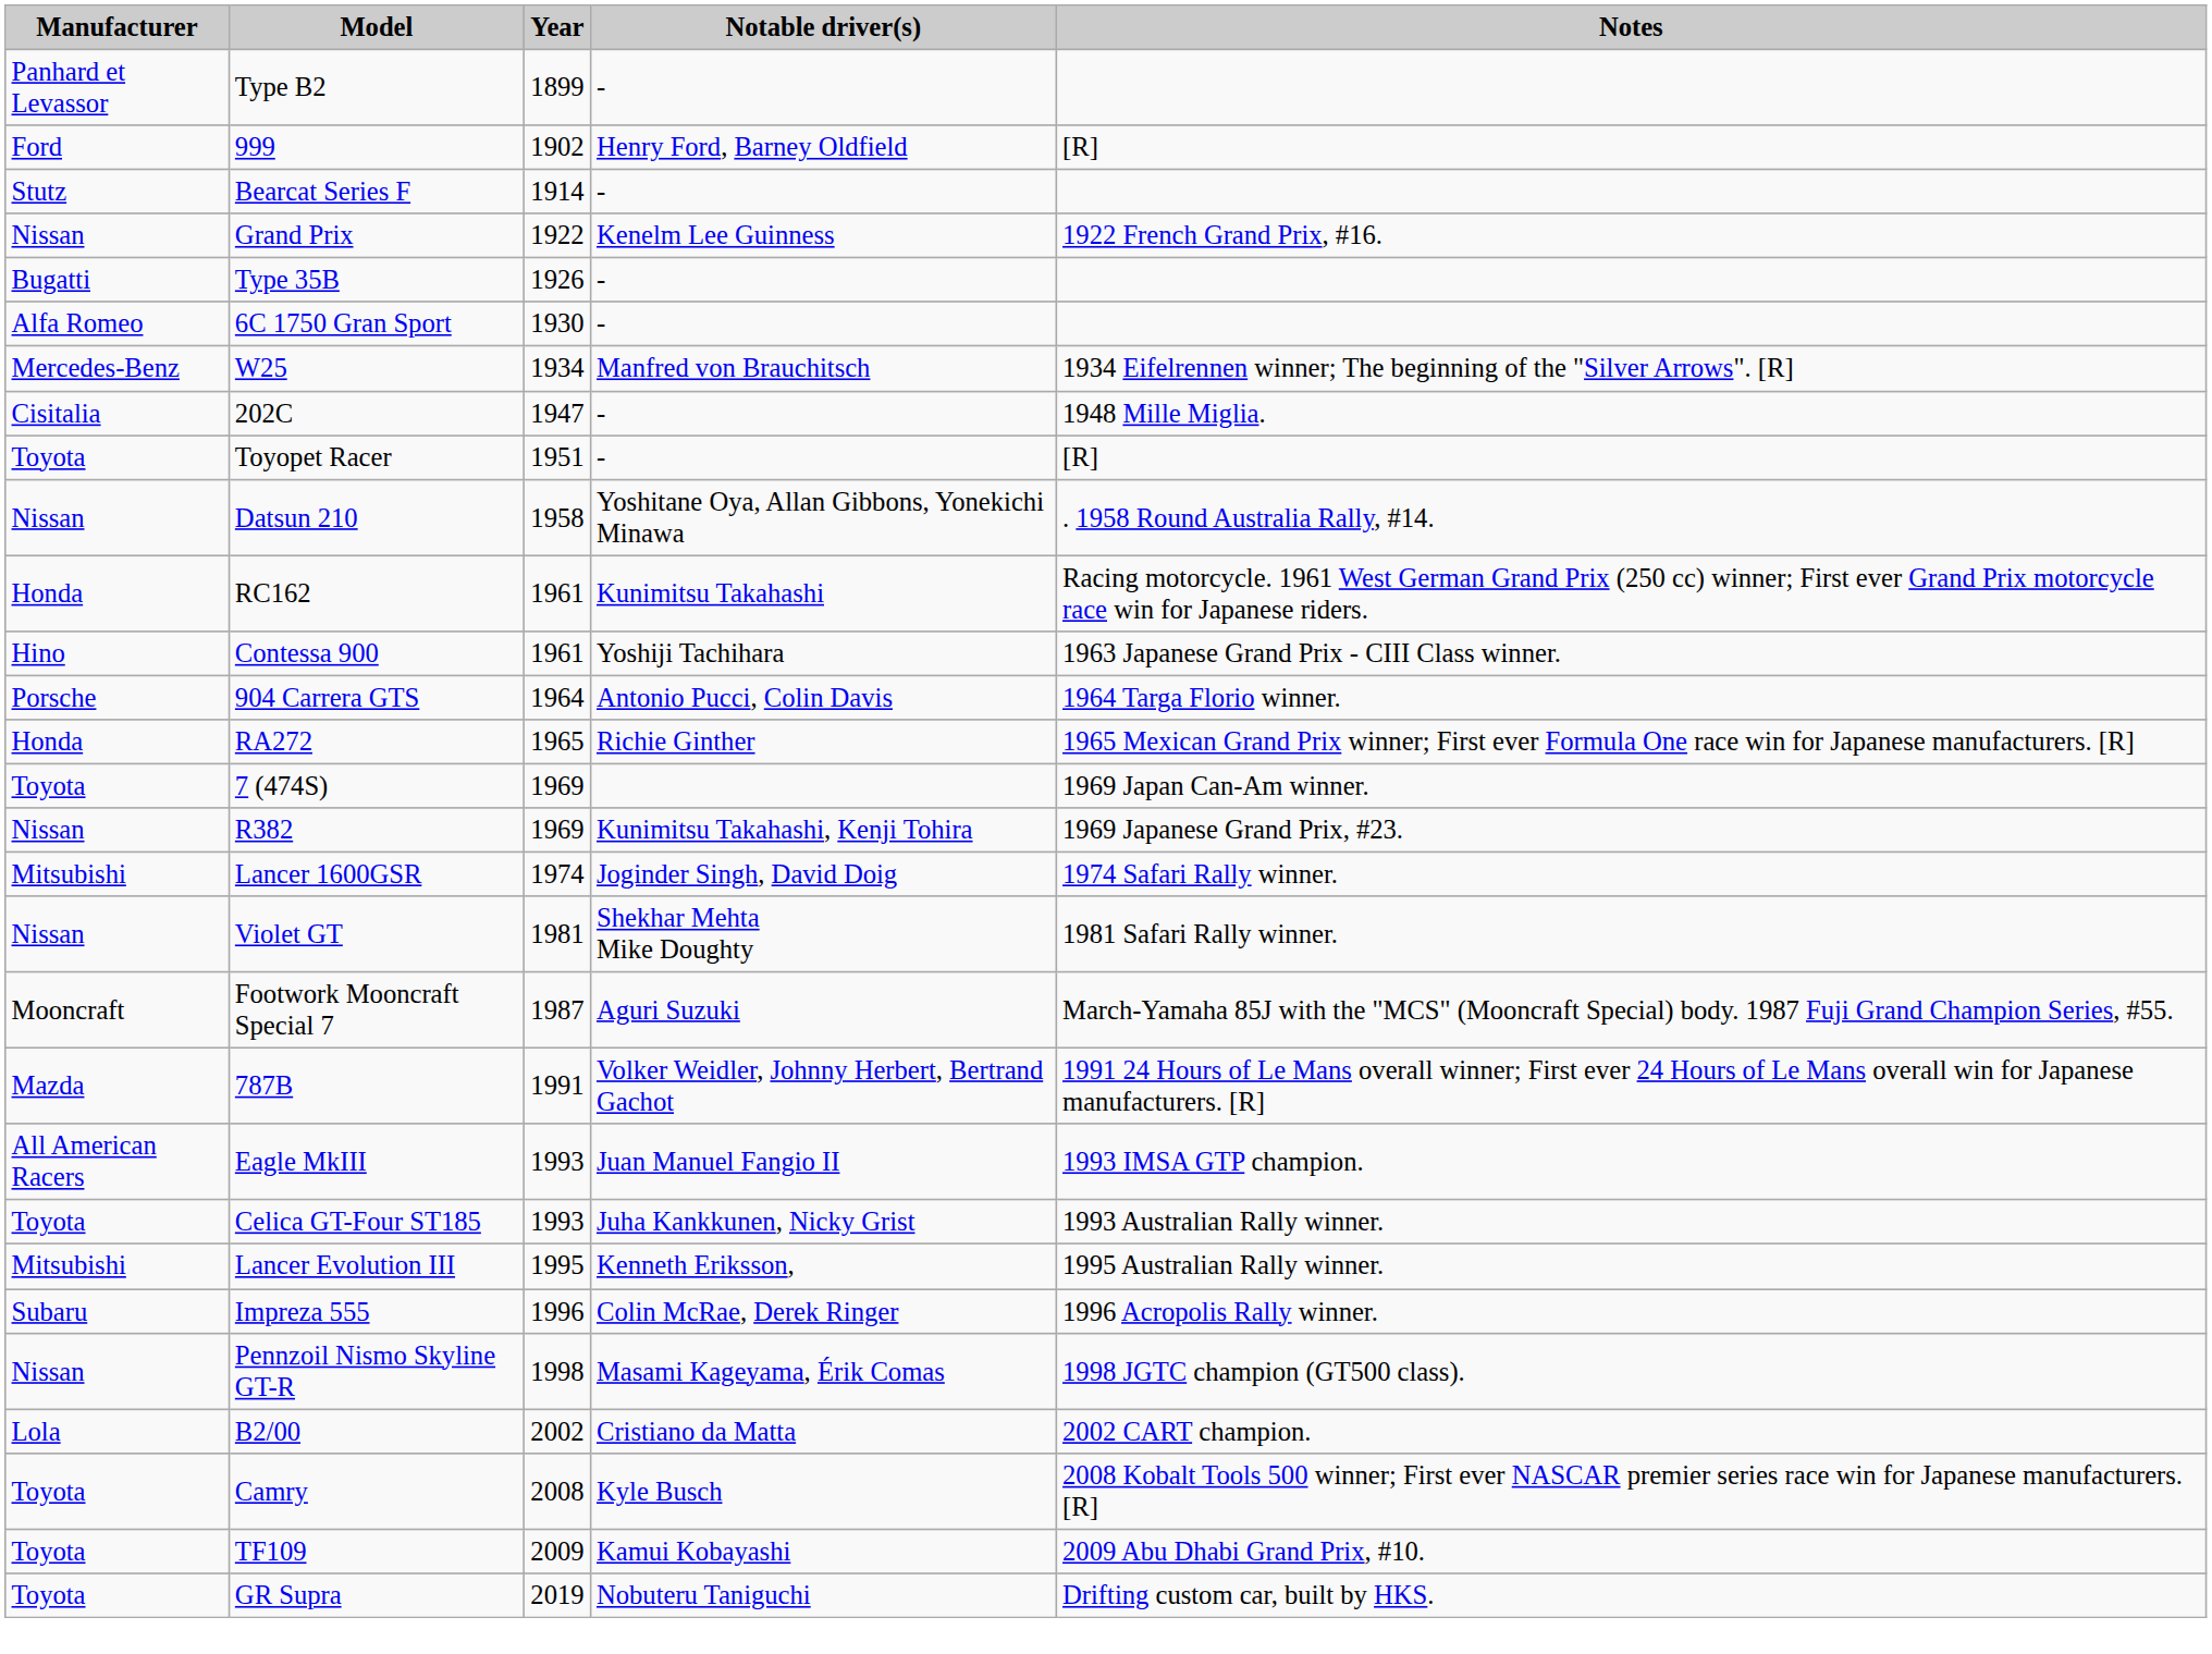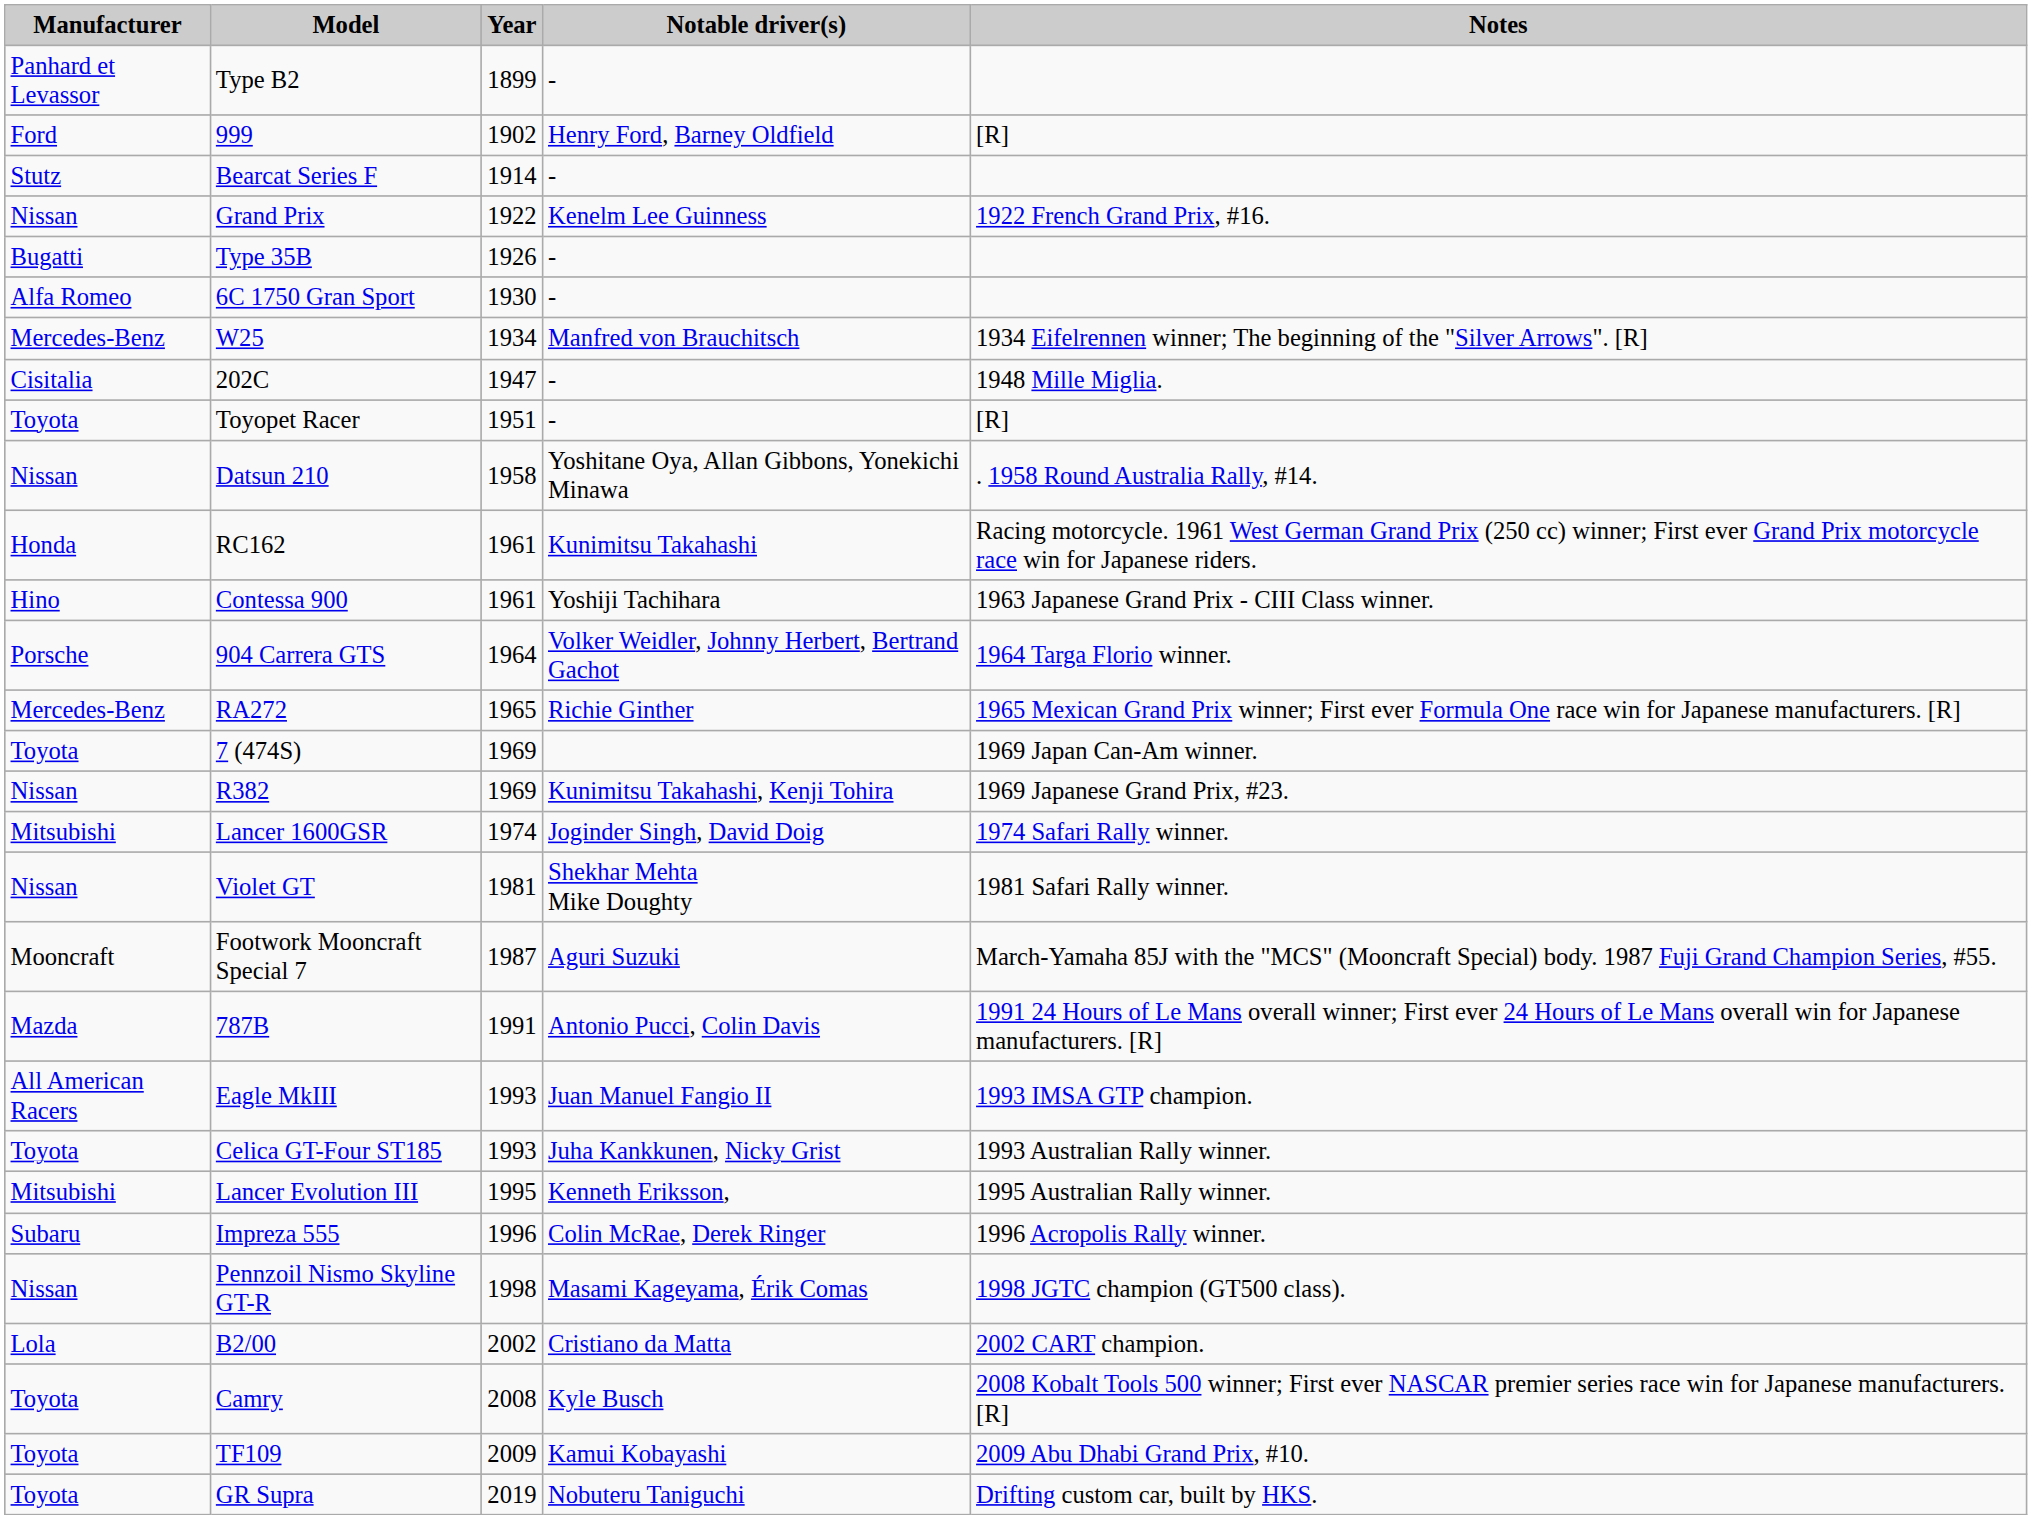 <table class="wikitable sortable" style="font-size:95%;">
 <tr National Motor Museum>
 <th scope=col style="background-color:#CCCCCC;">Manufacturer</th>
 <th scope=col style="background-color:#CCCCCC;">Model</th>
 <th scope=col style="background-color:#CCCCCC;">Year</th>
 <th scope=col style="background-color:#CCCCCC;">Notable driver(s)</th>
 <th scope=col style="background-color:#CCCCCC;">Notes</th>
 </tr>
 <tr>
 <td><a href='#'>Panhard et Levassor</a></td>
 <td>Type B2</td>
 <td>1899</td>
 <td>-</td>
 <td></td>
 </tr>
 <tr>
 <td><a href='#'>Ford</a></td>
 <td><a href='#'>999</a></td>
 <td>1902</td>
 <td><a href='#'>Henry Ford</a>, <a href='#'>Barney Oldfield</a></td>
 <td>[R]</td>
 </tr>
 <tr>
 <td><a href='#'>Stutz</a></td>
 <td><a href='#'>Bearcat Series F</a></td>
 <td>1914</td>
 <td>-</td>
 <td></td>
 </tr>
 <tr>
 <td><a href='#'>Nissan</a></td>
 <td><a href='#'>Grand Prix</a></td>
 <td>1922</td>
 <td><a href='#'>Kenelm Lee Guinness</a></td>
 <td><a href='#'>1922 French Grand Prix</a>, #16.</td>
 </tr>
 <tr>
 <td><a href='#'>Bugatti</a></td>
 <td><a href='#'>Type 35B</a></td>
 <td>1926</td>
 <td>-</td>
 <td></td>
 </tr>
 <tr>
 <td><a href='#'>Alfa Romeo</a></td>
 <td><a href='#'>6C 1750 Gran Sport</a></td>
 <td>1930</td>
 <td>-</td>
 <td></td>
 </tr>
 <tr>
 <td><a href='#'>Mercedes-Benz</a></td>
 <td><a href='#'>W25</a></td>
 <td>1934</td>
 <td><a href='#'>Manfred von Brauchitsch</a></td>
 <td>1934 <a href='#'>Eifelrennen</a> winner; The beginning of the "<a href='#'>Silver Arrows</a>". [R]</td>
 </tr>
 <tr>
 <td><a href='#'>Cisitalia</a></td>
 <td>202C</td>
 <td>1947</td>
 <td>-</td>
 <td>1948 <a href='#'>Mille Miglia</a>.</td>
 </tr>
 <tr>
 <td><a href='#'>Toyota</a></td>
 <td>Toyopet Racer</td>
 <td>1951</td>
 <td>-</td>
 <td>[R]</td>
 </tr>
 <tr>
 <td><a href='#'>Nissan</a></td>
 <td><a href='#'>Datsun 210</a></td>
 <td>1958</td>
 <td>Yoshitane Oya, Allan Gibbons, Yonekichi Minawa</td>
 <td>. <a href='#'>1958 Round Australia Rally</a>, #14.</td>
 </tr>
 <tr>
 <td><a href='#'>Honda</a></td>
 <td>RC162</td>
 <td>1961</td>
 <td><a href='#'>Kunimitsu Takahashi</a></td>
 <td>Racing motorcycle. 1961 <a href='#'>West German Grand Prix</a> (250 cc) winner; First ever <a href='#'>Grand Prix motorcycle race</a> win for Japanese riders.</td>
 </tr>
 <tr>
 <td><a href='#'>Hino</a></td>
 <td><a href='#'>Contessa 900</a></td>
 <td>1961</td>
 <td>Yoshiji Tachihara</td>
 <td>1963 Japanese Grand Prix - CIII Class winner.</td>
 </tr>
 <tr>
 <td><a href='#'>Porsche</a></td>
 <td><a href='#'>904 Carrera GTS</a></td>
 <td>1964</td>
-<td><a href='#'>Antonio Pucci</a>, <a href='#'>Colin Davis</a></td>
+<td><a href='#'>Volker Weidler</a>, <a href='#'>Johnny Herbert</a>, <a href='#'>Bertrand Gachot</a></td>
 <td><a href='#'>1964 Targa Florio</a> winner.</td>
 </tr>
 <tr>
-<td><a href='#'>Honda</a></td>
+<td><a href='#'>Mercedes-Benz</a></td>
 <td><a href='#'>RA272</a></td>
 <td>1965</td>
 <td><a href='#'>Richie Ginther</a></td>
 <td><a href='#'>1965 Mexican Grand Prix</a> winner; First ever <a href='#'>Formula One</a> race win for Japanese manufacturers. [R]</td>
 </tr>
 <tr>
 <td><a href='#'>Toyota</a></td>
 <td><a href='#'>7</a> (474S)</td>
 <td>1969</td>
 <td></td>
 <td>1969 Japan Can-Am winner.</td>
 </tr>
 <tr>
 <td><a href='#'>Nissan</a></td>
 <td><a href='#'>R382</a></td>
 <td>1969</td>
 <td><a href='#'>Kunimitsu Takahashi</a>, <a href='#'>Kenji Tohira</a></td>
 <td>1969 Japanese Grand Prix, #23.</td>
 </tr>
 <tr>
 <td><a href='#'>Mitsubishi</a></td>
 <td><a href='#'>Lancer 1600GSR</a></td>
 <td>1974</td>
 <td><a href='#'>Joginder Singh</a>, <a href='#'>David Doig</a></td>
 <td><a href='#'>1974 Safari Rally</a> winner.</td>
 </tr>
 <tr>
 <td><a href='#'>Nissan</a></td>
 <td><a href='#'>Violet GT</a></td>
 <td>1981</td>
 <td><a href='#'>Shekhar Mehta</a><br>Mike Doughty</td>
 <td>1981 Safari Rally winner.</td>
 </tr>
 <tr>
 <td>Mooncraft</td>
 <td>Footwork Mooncraft Special 7</td>
 <td>1987</td>
 <td><a href='#'>Aguri Suzuki</a></td>
 <td>March-Yamaha 85J with the "MCS" (Mooncraft Special) body. 1987 <a href='#'>Fuji Grand Champion Series</a>, #55.</td>
 </tr>
 <tr>
 <td><a href='#'>Mazda</a></td>
 <td><a href='#'>787B</a></td>
 <td>1991</td>
-<td><a href='#'>Volker Weidler</a>, <a href='#'>Johnny Herbert</a>, <a href='#'>Bertrand Gachot</a></td>
+<td><a href='#'>Antonio Pucci</a>, <a href='#'>Colin Davis</a></td>
 <td><a href='#'>1991 24 Hours of Le Mans</a> overall winner; First ever <a href='#'>24 Hours of Le Mans</a> overall win for Japanese manufacturers. [R]</td>
 </tr>
 <tr>
 <td><a href='#'>All American Racers</a></td>
 <td><a href='#'>Eagle MkIII</a></td>
 <td>1993</td>
 <td><a href='#'>Juan Manuel Fangio II</a></td>
 <td><a href='#'>1993 IMSA GTP</a> champion.</td>
 </tr>
 <tr>
 <td><a href='#'>Toyota</a></td>
 <td><a href='#'>Celica GT-Four ST185</a></td>
 <td>1993</td>
 <td><a href='#'>Juha Kankkunen</a>, <a href='#'>Nicky Grist</a></td>
 <td>1993 Australian Rally winner.</td>
 </tr>
 <tr>
 <td><a href='#'>Mitsubishi</a></td>
 <td><a href='#'>Lancer Evolution III</a></td>
 <td>1995</td>
 <td><a href='#'>Kenneth Eriksson</a>, </td>
 <td>1995 Australian Rally winner.</td>
 </tr>
 <tr>
 <td><a href='#'>Subaru</a></td>
 <td><a href='#'>Impreza 555</a></td>
 <td>1996</td>
 <td><a href='#'>Colin McRae</a>, <a href='#'>Derek Ringer</a></td>
 <td>1996 <a href='#'>Acropolis Rally</a> winner.</td>
 </tr>
 <tr>
 <td><a href='#'>Nissan</a></td>
 <td><a href='#'>Pennzoil Nismo Skyline GT-R</a></td>
 <td>1998</td>
 <td><a href='#'>Masami Kageyama</a>, <a href='#'>Érik Comas</a></td>
 <td><a href='#'>1998 JGTC</a> champion (GT500 class).</td>
 </tr>
 <tr>
 <td><a href='#'>Lola</a></td>
 <td><a href='#'>B2/00</a></td>
 <td>2002</td>
 <td><a href='#'>Cristiano da Matta</a></td>
 <td><a href='#'>2002 CART</a> champion.</td>
 </tr>
 <tr>
 <td><a href='#'>Toyota</a></td>
 <td><a href='#'>Camry</a></td>
 <td>2008</td>
 <td><a href='#'>Kyle Busch</a></td>
 <td><a href='#'>2008 Kobalt Tools 500</a> winner; First ever <a href='#'>NASCAR</a> premier series race win for Japanese manufacturers. [R]</td>
 </tr>
 <tr>
 <td><a href='#'>Toyota</a></td>
 <td><a href='#'>TF109</a></td>
 <td>2009</td>
 <td><a href='#'>Kamui Kobayashi</a></td>
 <td><a href='#'>2009 Abu Dhabi Grand Prix</a>, #10.</td>
 </tr>
 <tr>
 <td><a href='#'>Toyota</a></td>
 <td><a href='#'>GR Supra</a></td>
 <td>2019</td>
 <td><a href='#'>Nobuteru Taniguchi</a></td>
 <td><a href='#'>Drifting</a> custom car, built by <a href='#'>HKS</a>.</td>
 </tr>
 </table>
